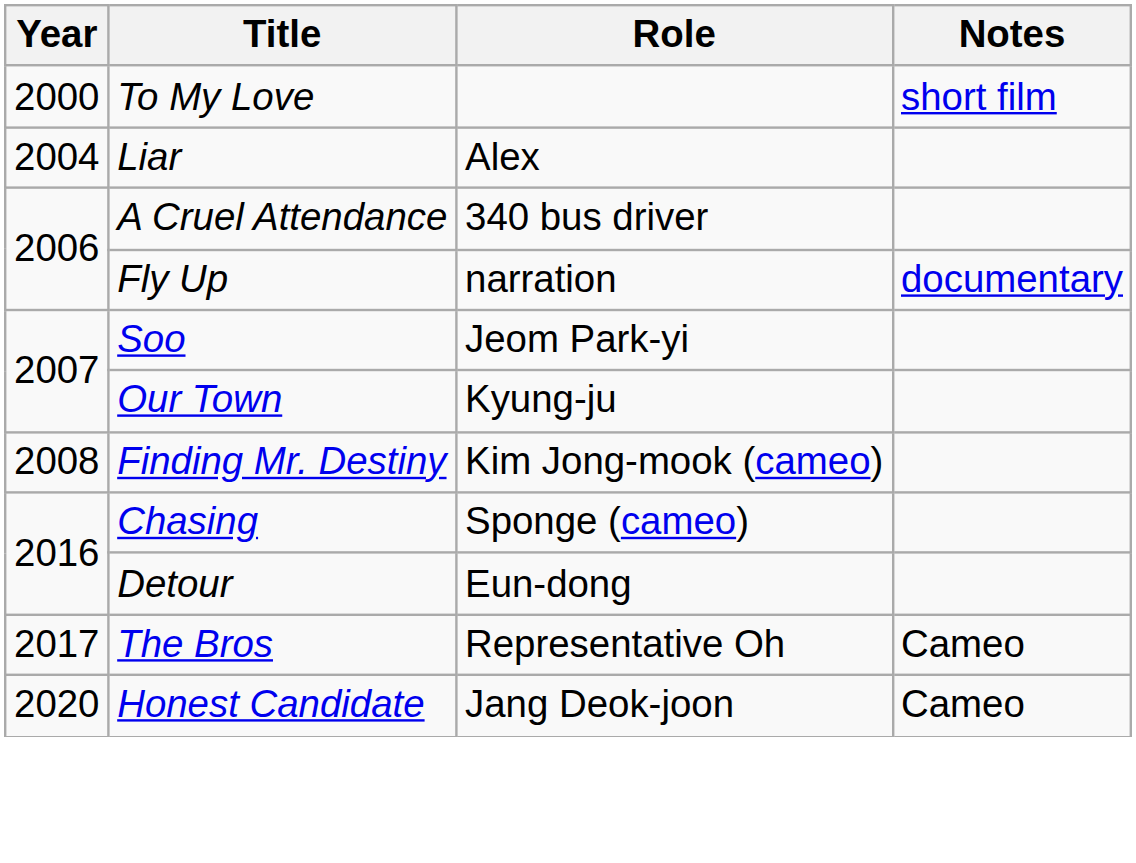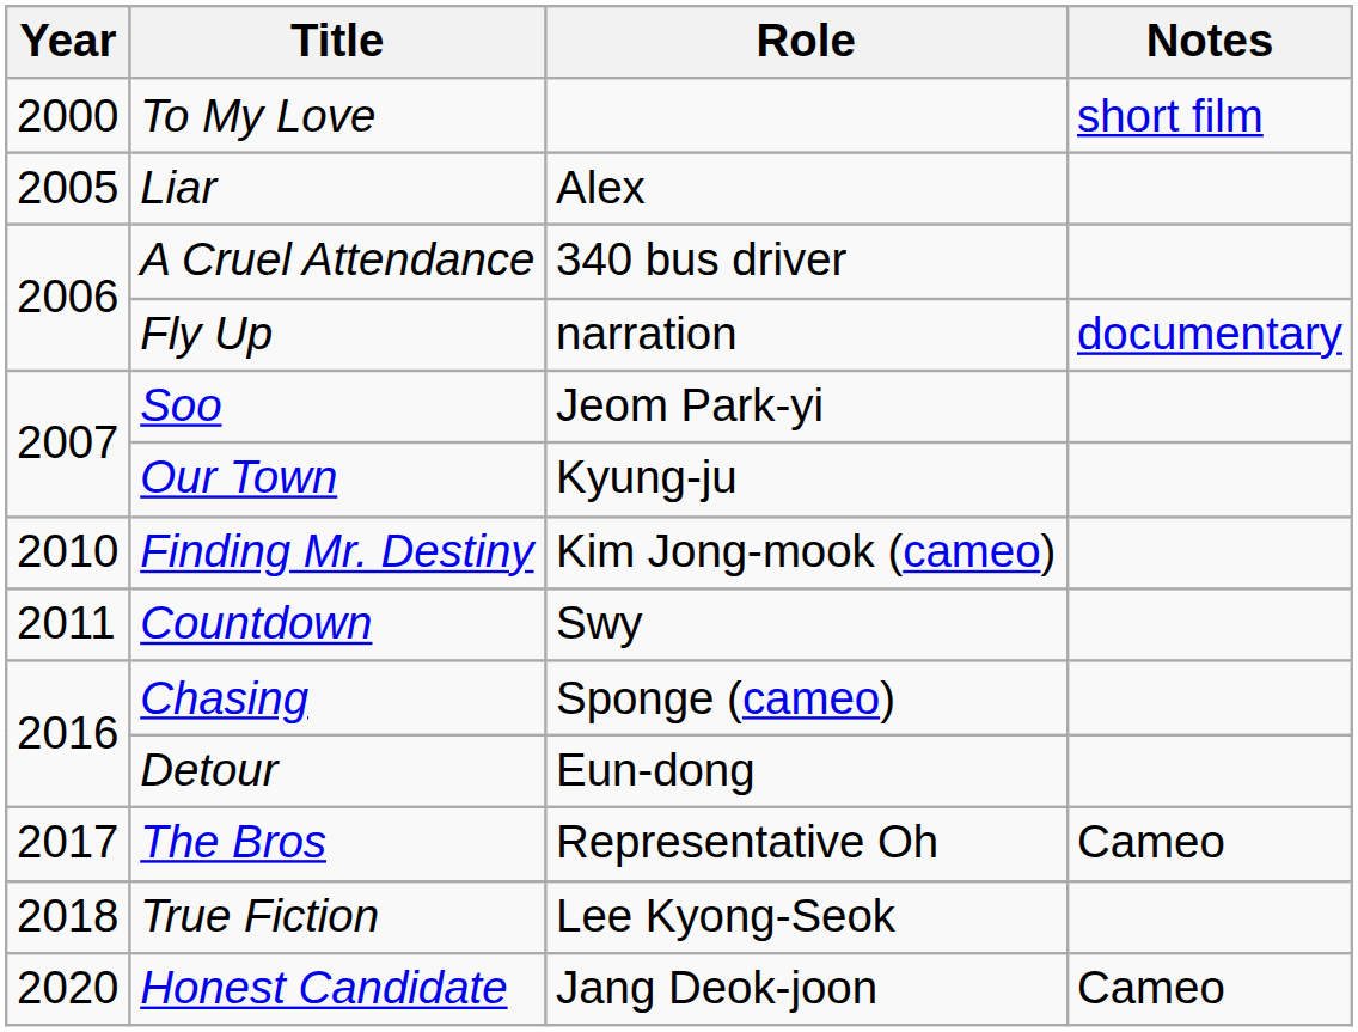 <table class="wikitable sortable">
 <tr>
 <th>Year</th>
 <th>Title</th>
 <th>Role</th>
 <th class="unsortable">Notes</th>
 </tr>
 <tr>
 <td>2000</td>
 <td><em>To My Love</em></td>
 <td></td>
 <td><a href='#'>short film</a></td>
 </tr>
 <tr>
-<td>2004</td>
+<td>2005</td>
 <td><em>Liar</em></td>
 <td>Alex</td>
 <td></td>
 </tr>
 <tr>
 <td rowspan=2>2006</td>
 <td><em>A Cruel Attendance</em></td>
 <td>340 bus driver</td>
 <td></td>
 </tr>
 <tr>
 <td><em>Fly Up</em></td>
 <td>narration</td>
 <td><a href='#'>documentary</a></td>
 </tr>
 <tr>
 <td rowspan=2>2007</td>
 <td><em><a href='#'>Soo</a></em></td>
 <td>Jeom Park-yi</td>
 <td></td>
 </tr>
 <tr>
 <td><em><a href='#'>Our Town</a></em></td>
 <td>Kyung-ju</td>
 <td></td>
 </tr>
 <tr>
-<td>2008</td>
+<td>2010</td>
 <td><em><a href='#'>Finding Mr. Destiny</a></em></td>
 <td>Kim Jong-mook (<a href='#'>cameo</a>)</td>
+<td></td>
+</tr>
+<tr>
+<td>2011</td>
+<td><em><a href='#'>Countdown</a></em></td>
+<td>Swy</td>
 <td></td>
 </tr>
 <tr>
 <td rowspan=2>2016</td>
 <td><em><a href='#'>Chasing</a></em></td>
 <td>Sponge (<a href='#'>cameo</a>)</td>
 <td></td>
 </tr>
 <tr>
 <td><em>Detour</em></td>
 <td>Eun-dong</td>
 <td></td>
 </tr>
 <tr>
 <td>2017</td>
 <td><em><a href='#'>The Bros</a></em></td>
 <td>Representative Oh</td>
 <td>Cameo</td>
 </tr>
 <tr>
+<td>2018</td>
+<td><em>True Fiction</em></td>
+<td>Lee Kyong-Seok</td>
+<td></td>
+</tr>
+<tr>
 <td>2020</td>
 <td><em><a href='#'>Honest Candidate</a></em></td>
 <td>Jang Deok-joon</td>
 <td>Cameo</td>
 </tr>
 </table>
